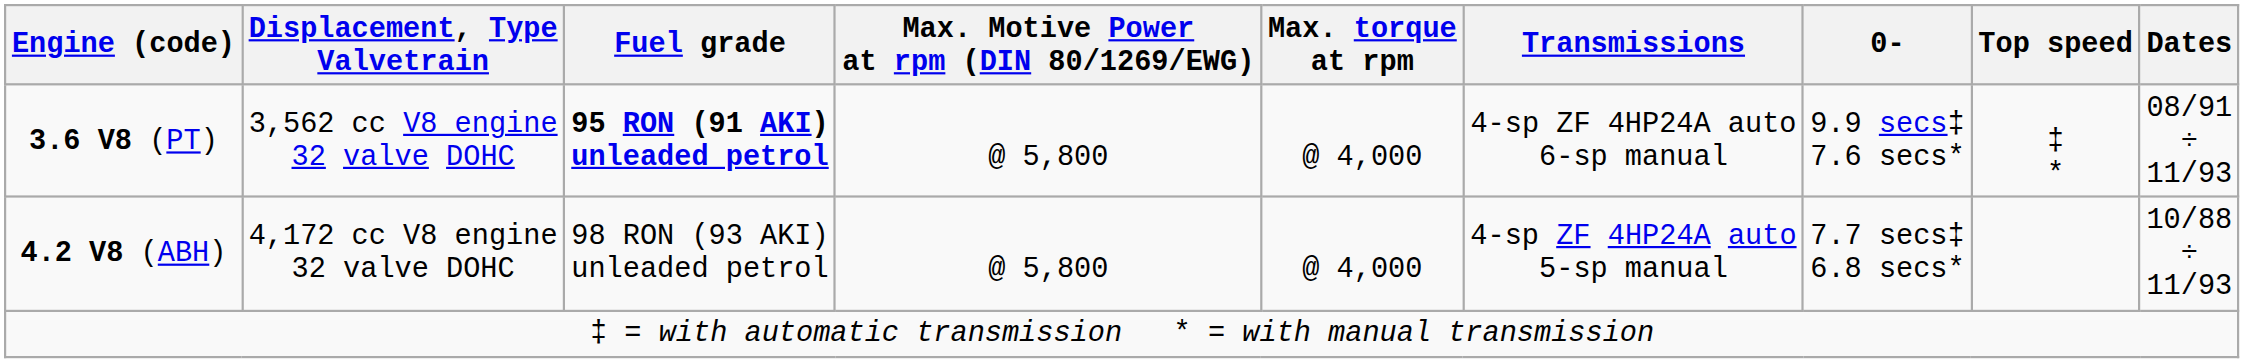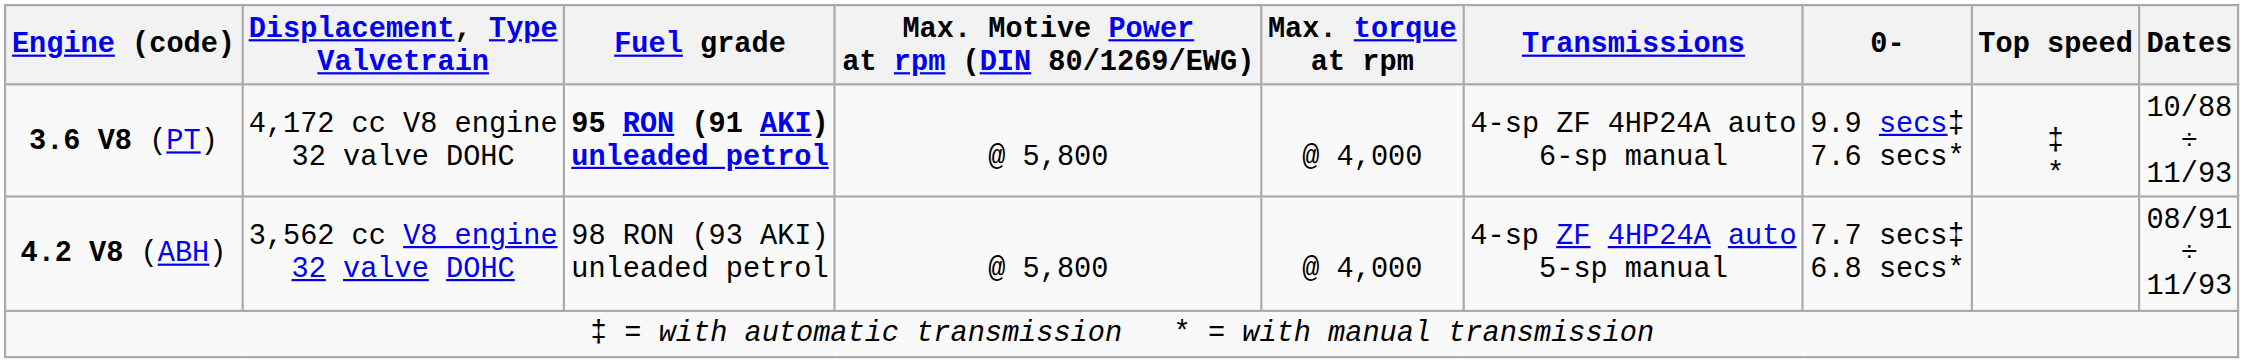 <table class="wikitable" style="text-align:center; width=100%;">
 <tr>
 <th><a href='#'>Engine</a> (code)<br></th>
 <th><a href='#'>Displacement</a>, <a href='#'>Type</a><br><a href='#'>Valvetrain</a></th>
 <th><a href='#'>Fuel</a> grade</th>
 <th>Max. Motive <a href='#'>Power</a><br>at <a href='#'>rpm</a> (<a href='#'>DIN</a> 80/1269/EWG)<br></th>
 <th>Max. <a href='#'>torque</a><br>at rpm</th>
 <th><a href='#'>Transmissions</a></th>
 <th>0-</th>
 <th>Top speed</th>
 <th>Dates</th>
 </tr>
 <tr>
 <td style="text-align:center;"><strong>3.6 V8</strong> (<a href='#'>PT</a>)</td>
-<td>3,562 cc <a href='#'>V8 engine</a><br><a href='#'>32</a> <a href='#'>valve</a> <a href='#'>DOHC</a></td>
+<td>4,172 cc V8 engine<br>32 valve DOHC</td>
 <td><strong>95 <a href='#'>RON</a> (91 <a href='#'>AKI</a>)<br><a href='#'>unleaded petrol</a></strong></td>
 <td><br>@ 5,800</td>
 <td><br>@ 4,000</td>
 <td>4-sp ZF 4HP24A auto<br>6-sp manual</td>
 <td>9.9 <a href='#'>secs</a>‡<br>7.6 secs*</td>
 <td><br>‡<br>*</td>
-<td>08/91<br>÷<br>11/93</td>
+<td>10/88<br>÷<br>11/93</td>
 </tr>
 <tr>
 <td style="text-align:center;"><strong>4.2 V8</strong> (<a href='#'>ABH</a>)</td>
-<td>4,172 cc V8 engine<br>32 valve DOHC</td>
+<td>3,562 cc <a href='#'>V8 engine</a><br><a href='#'>32</a> <a href='#'>valve</a> <a href='#'>DOHC</a></td>
 <td>98 RON (93 AKI)<br>unleaded petrol</td>
 <td><br>@ 5,800</td>
 <td><br>@ 4,000</td>
 <td>4-sp <a href='#'>ZF</a> <a href='#'>4HP24A</a> <a href='#'>auto</a><br>5-sp manual</td>
 <td>7.7 secs‡<br>6.8 secs*</td>
 <td></td>
-<td>10/88<br>÷<br>11/93</td>
+<td>08/91<br>÷<br>11/93</td>
 </tr>
 <tr>
 <td colspan=9>‡ = <em>with automatic transmission</em>   * = <em>with manual transmission</em></td>
 </tr>
 </table>
